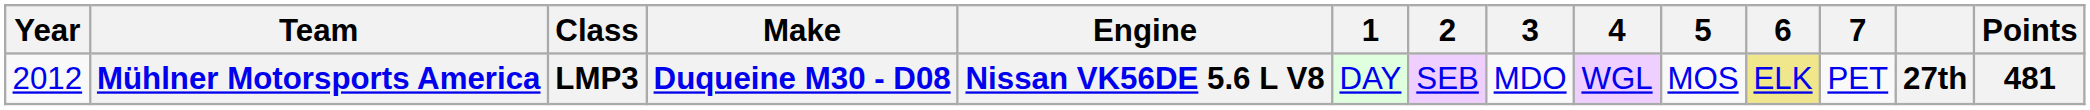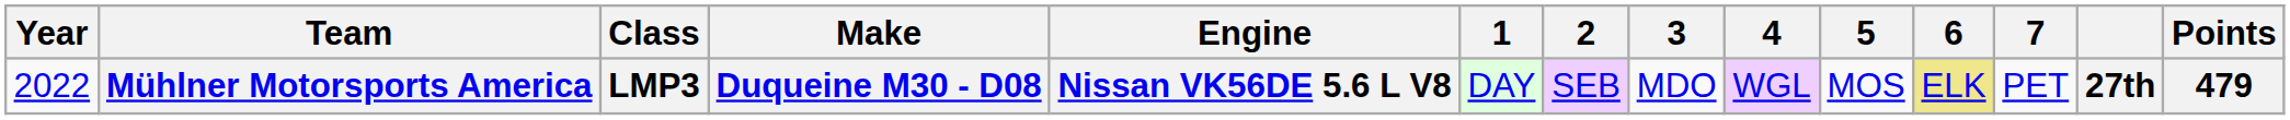 <table class="wikitable" style="text-align:center; font-size:85%">
 <tr>
 <th>Year</th>
 <th>Team</th>
 <th>Class</th>
 <th>Make</th>
 <th>Engine</th>
 <th>1</th>
 <th>2</th>
 <th>3</th>
 <th>4</th>
 <th>5</th>
 <th>6</th>
 <th>7</th>
 <th></th>
 <th>Points</th>
 </tr>
 <tr>
-<td><a href='#'>2012</a></td>
+<td><a href='#'>2022</a></td>
 <th nowrap><a href='#'>Mühlner Motorsports America</a></th>
 <th>LMP3</th>
 <th nowrap><a href='#'>Duqueine M30 - D08</a></th>
 <th nowrap><a href='#'>Nissan VK56DE</a> 5.6 L V8</th>
 <td style="background:#DFFFDF;"><a href='#'>DAY</a><br></td>
 <td style="background:#EFCFFF;"><a href='#'>SEB</a><br></td>
 <td><a href='#'>MDO</a></td>
 <td style="background:#EFCFFF;"><a href='#'>WGL</a><br></td>
 <td><a href='#'>MOS</a></td>
 <td style="background: khaki;"><a href='#'>ELK</a></td>
 <td><a href='#'>PET</a></td>
 <th>27th</th>
-<th>481</th>
+<th>479</th>
 </tr>
 </table>
